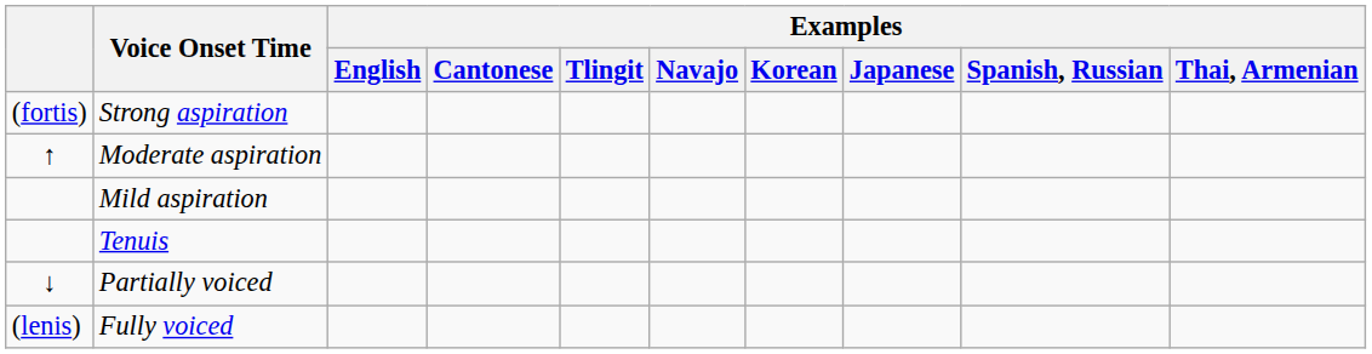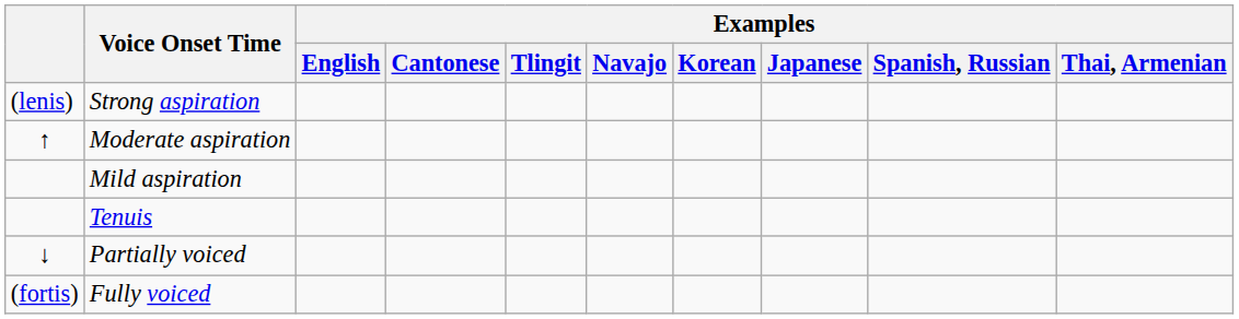 <table class=wikitable>
 <tr>
 <th rowspan=2></th>
 <th rowspan=2>Voice Onset Time</th>
 <th colspan=10>Examples</th>
 </tr>
 <tr>
 <th><a href='#'>English</a></th>
 <th><a href='#'>Cantonese</a></th>
 <th><a href='#'>Tlingit</a></th>
 <th><a href='#'>Navajo</a></th>
 <th><a href='#'>Korean</a></th>
 <th><a href='#'>Japanese</a></th>
 <th><a href='#'>Spanish</a>, <a href='#'>Russian</a></th>
 <th><a href='#'>Thai</a>, <a href='#'>Armenian</a></th>
 </tr>
 <tr>
-<td>(<a href='#'>fortis</a>)</td>
+<td>(<a href='#'>lenis</a>)</td>
 <td><em>Strong <a href='#'>aspiration</a></em></td>
 <td></td>
 <td></td>
 <td></td>
 <td></td>
 <td></td>
 <td></td>
 <td></td>
 <td></td>
 </tr>
 <tr>
 <td align=center>↑</td>
 <td><em>Moderate aspiration</em></td>
 <td></td>
 <td></td>
 <td></td>
 <td></td>
 <td></td>
 <td></td>
 <td></td>
 <td></td>
 </tr>
 <tr>
 <td></td>
 <td><em>Mild aspiration</em></td>
 <td></td>
 <td></td>
 <td></td>
 <td></td>
 <td></td>
 <td></td>
 <td></td>
 <td></td>
 </tr>
 <tr>
 <td></td>
 <td><em><a href='#'>Tenuis</a></em></td>
 <td></td>
 <td></td>
 <td></td>
 <td></td>
 <td></td>
 <td></td>
 <td></td>
 <td></td>
 </tr>
 <tr>
 <td align=center>↓</td>
 <td><em>Partially voiced</em></td>
 <td></td>
 <td></td>
 <td></td>
 <td></td>
 <td></td>
 <td></td>
 <td></td>
 <td></td>
 </tr>
 <tr>
-<td>(<a href='#'>lenis</a>)</td>
+<td>(<a href='#'>fortis</a>)</td>
 <td><em>Fully <a href='#'>voiced</a></em></td>
 <td></td>
 <td></td>
 <td></td>
 <td></td>
 <td></td>
 <td></td>
 <td></td>
 <td></td>
 </tr>
 </table>
